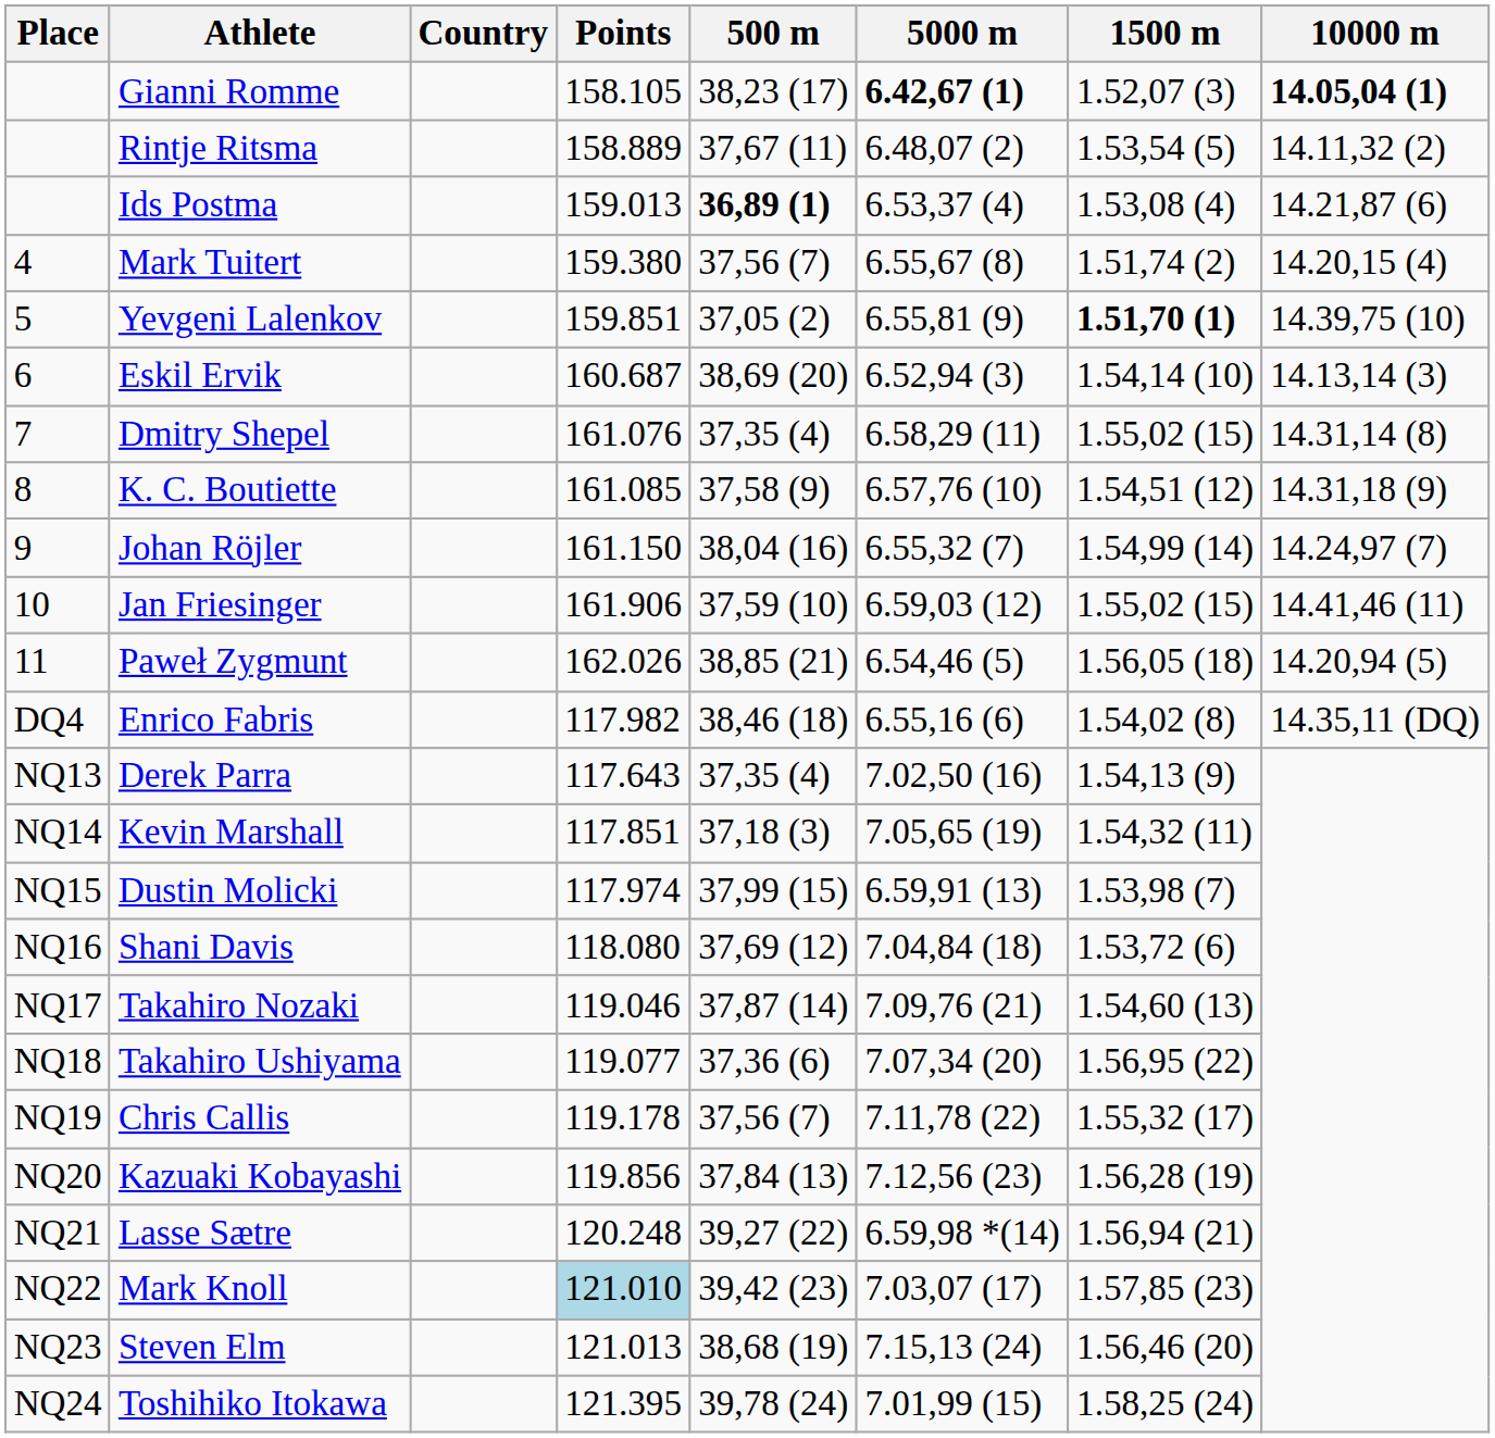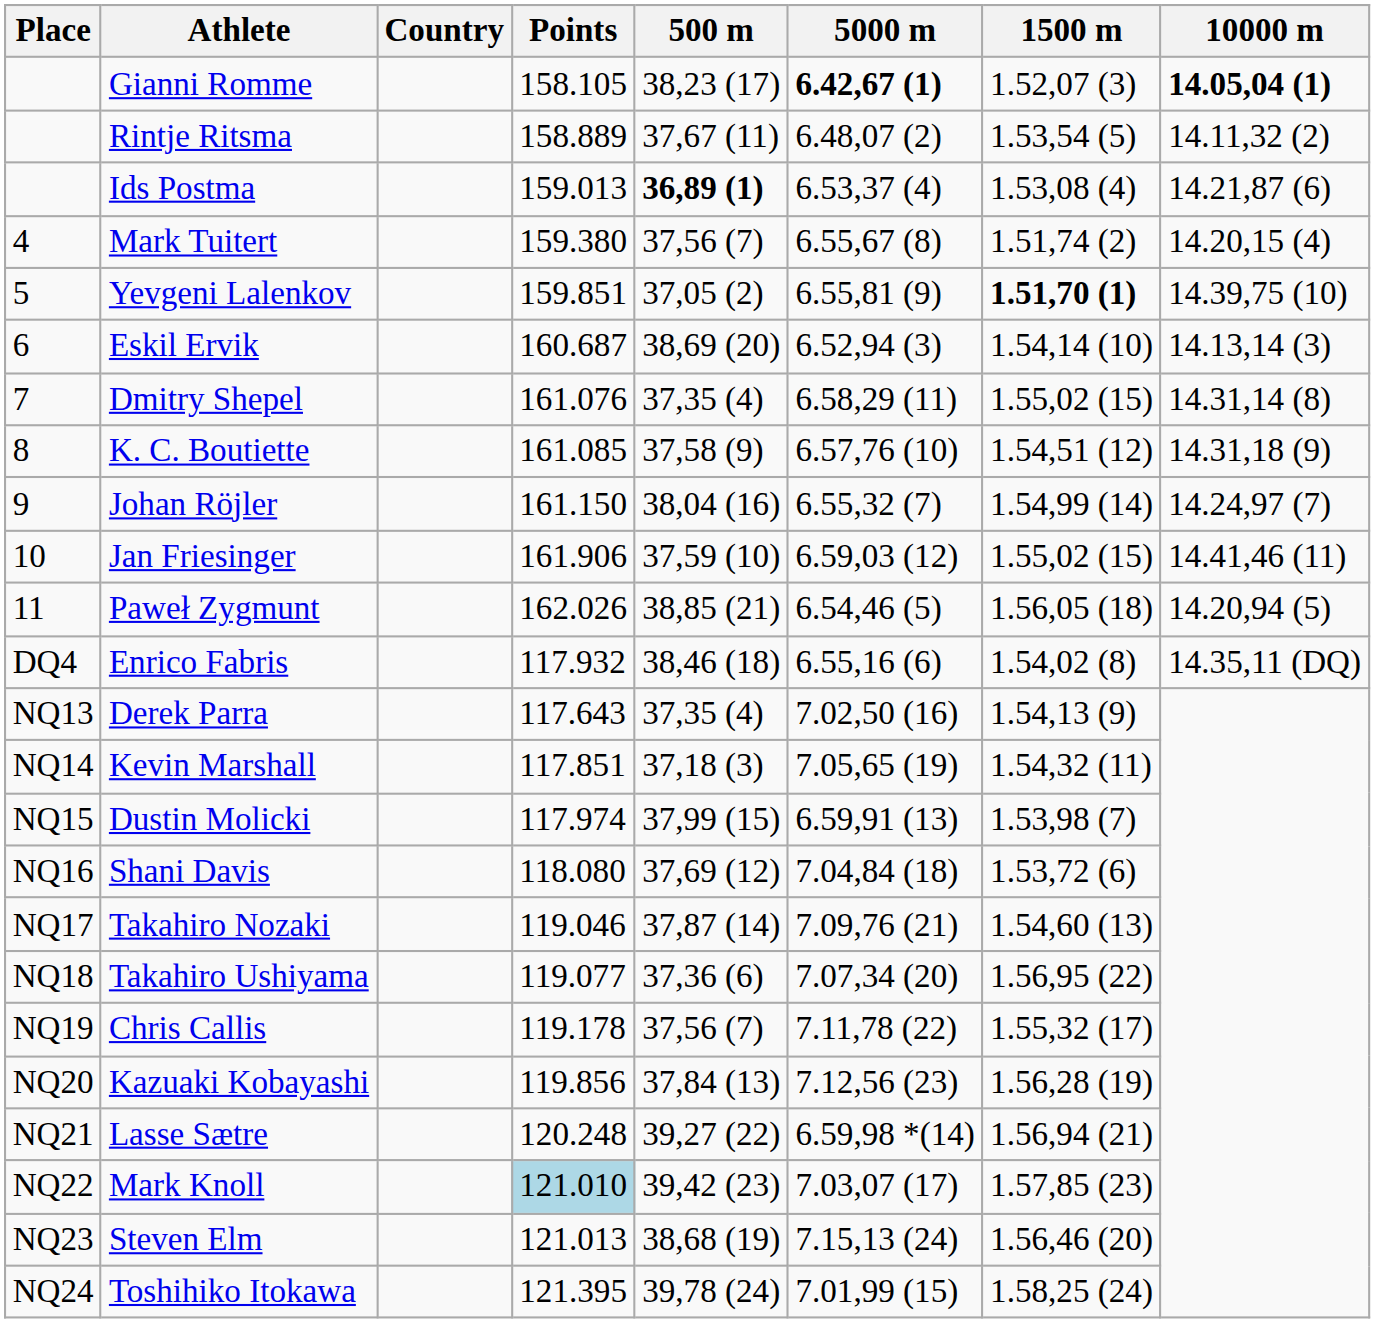 <table class="wikitable sortable">
 <tr>
 <th>Place</th>
 <th>Athlete</th>
 <th>Country</th>
 <th>Points</th>
 <th>500 m</th>
 <th>5000 m</th>
 <th>1500 m</th>
 <th>10000 m</th>
 </tr>
 <tr>
 <td></td>
 <td><a href='#'>Gianni Romme</a></td>
 <td></td>
 <td>158.105</td>
 <td>38,23 (17)</td>
 <td><strong>6.42,67 (1)</strong></td>
 <td>1.52,07 (3)</td>
 <td><strong>14.05,04 (1)</strong></td>
 </tr>
 <tr>
 <td></td>
 <td><a href='#'>Rintje Ritsma</a></td>
 <td></td>
 <td>158.889</td>
 <td>37,67 (11)</td>
 <td>6.48,07 (2)</td>
 <td>1.53,54 (5)</td>
 <td>14.11,32 (2)</td>
 </tr>
 <tr>
 <td></td>
 <td><a href='#'>Ids Postma</a></td>
 <td></td>
 <td>159.013</td>
 <td><strong>36,89 (1)</strong></td>
 <td>6.53,37 (4)</td>
 <td>1.53,08 (4)</td>
 <td>14.21,87 (6)</td>
 </tr>
 <tr>
 <td>4</td>
 <td><a href='#'>Mark Tuitert</a></td>
 <td></td>
 <td>159.380</td>
 <td>37,56 (7)</td>
 <td>6.55,67 (8)</td>
 <td>1.51,74 (2)</td>
 <td>14.20,15 (4)</td>
 </tr>
 <tr>
 <td>5</td>
 <td><a href='#'>Yevgeni Lalenkov</a></td>
 <td></td>
 <td>159.851</td>
 <td>37,05 (2)</td>
 <td>6.55,81 (9)</td>
 <td><strong>1.51,70 (1)</strong></td>
 <td>14.39,75 (10)</td>
 </tr>
 <tr>
 <td>6</td>
 <td><a href='#'>Eskil Ervik</a></td>
 <td></td>
 <td>160.687</td>
 <td>38,69 (20)</td>
 <td>6.52,94 (3)</td>
 <td>1.54,14 (10)</td>
 <td>14.13,14 (3)</td>
 </tr>
 <tr>
 <td>7</td>
 <td><a href='#'>Dmitry Shepel</a></td>
 <td></td>
 <td>161.076</td>
 <td>37,35 (4)</td>
 <td>6.58,29 (11)</td>
 <td>1.55,02 (15)</td>
 <td>14.31,14 (8)</td>
 </tr>
 <tr>
 <td>8</td>
 <td><a href='#'>K. C. Boutiette</a></td>
 <td></td>
 <td>161.085</td>
 <td>37,58 (9)</td>
 <td>6.57,76 (10)</td>
 <td>1.54,51 (12)</td>
 <td>14.31,18 (9)</td>
 </tr>
 <tr>
 <td>9</td>
 <td><a href='#'>Johan Röjler</a></td>
 <td></td>
 <td>161.150</td>
 <td>38,04 (16)</td>
 <td>6.55,32 (7)</td>
 <td>1.54,99 (14)</td>
 <td>14.24,97 (7)</td>
 </tr>
 <tr>
 <td>10</td>
 <td><a href='#'>Jan Friesinger</a></td>
 <td></td>
 <td>161.906</td>
 <td>37,59 (10)</td>
 <td>6.59,03 (12)</td>
 <td>1.55,02 (15)</td>
 <td>14.41,46 (11)</td>
 </tr>
 <tr>
 <td>11</td>
 <td><a href='#'>Paweł Zygmunt</a></td>
 <td></td>
 <td>162.026</td>
 <td>38,85 (21)</td>
 <td>6.54,46 (5)</td>
 <td>1.56,05 (18)</td>
 <td>14.20,94 (5)</td>
 </tr>
 <tr>
 <td>DQ4</td>
 <td><a href='#'>Enrico Fabris</a></td>
 <td></td>
-<td>117.982</td>
+<td>117.932</td>
 <td>38,46 (18)</td>
 <td>6.55,16 (6)</td>
 <td>1.54,02 (8)</td>
 <td>14.35,11 (DQ)</td>
 </tr>
 <tr>
 <td>NQ13</td>
 <td><a href='#'>Derek Parra</a></td>
 <td></td>
 <td>117.643</td>
 <td>37,35 (4)</td>
 <td>7.02,50 (16)</td>
 <td>1.54,13 (9)</td>
 </tr>
 <tr>
 <td>NQ14</td>
 <td><a href='#'>Kevin Marshall</a></td>
 <td></td>
 <td>117.851</td>
 <td>37,18 (3)</td>
 <td>7.05,65 (19)</td>
 <td>1.54,32 (11)</td>
 </tr>
 <tr>
 <td>NQ15</td>
 <td><a href='#'>Dustin Molicki</a></td>
 <td></td>
 <td>117.974</td>
 <td>37,99 (15)</td>
 <td>6.59,91 (13)</td>
 <td>1.53,98 (7)</td>
 </tr>
 <tr>
 <td>NQ16</td>
 <td><a href='#'>Shani Davis</a></td>
 <td></td>
 <td>118.080</td>
 <td>37,69 (12)</td>
 <td>7.04,84 (18)</td>
 <td>1.53,72 (6)</td>
 </tr>
 <tr>
 <td>NQ17</td>
 <td><a href='#'>Takahiro Nozaki</a></td>
 <td></td>
 <td>119.046</td>
 <td>37,87 (14)</td>
 <td>7.09,76 (21)</td>
 <td>1.54,60 (13)</td>
 </tr>
 <tr>
 <td>NQ18</td>
 <td><a href='#'>Takahiro Ushiyama</a></td>
 <td></td>
 <td>119.077</td>
 <td>37,36 (6)</td>
 <td>7.07,34 (20)</td>
 <td>1.56,95 (22)</td>
 </tr>
 <tr>
 <td>NQ19</td>
 <td><a href='#'>Chris Callis</a></td>
 <td></td>
 <td>119.178</td>
 <td>37,56 (7)</td>
 <td>7.11,78 (22)</td>
 <td>1.55,32 (17)</td>
 </tr>
 <tr>
 <td>NQ20</td>
 <td><a href='#'>Kazuaki Kobayashi</a></td>
 <td></td>
 <td>119.856</td>
 <td>37,84 (13)</td>
 <td>7.12,56 (23)</td>
 <td>1.56,28 (19)</td>
 </tr>
 <tr>
 <td>NQ21</td>
 <td><a href='#'>Lasse Sætre</a></td>
 <td></td>
 <td>120.248</td>
 <td>39,27 (22)</td>
 <td>6.59,98 *(14)</td>
 <td>1.56,94 (21)</td>
 </tr>
 <tr>
 <td>NQ22</td>
 <td><a href='#'>Mark Knoll</a></td>
 <td></td>
 <td style="background: lightblue;">121.010</td>
 <td>39,42 (23)</td>
 <td>7.03,07 (17)</td>
 <td>1.57,85 (23)</td>
 </tr>
 <tr>
 <td>NQ23</td>
 <td><a href='#'>Steven Elm</a></td>
 <td></td>
 <td>121.013</td>
 <td>38,68 (19)</td>
 <td>7.15,13 (24)</td>
 <td>1.56,46 (20)</td>
 </tr>
 <tr>
 <td>NQ24</td>
 <td><a href='#'>Toshihiko Itokawa</a></td>
 <td></td>
 <td>121.395</td>
 <td>39,78 (24)</td>
 <td>7.01,99 (15)</td>
 <td>1.58,25 (24)</td>
 </tr>
 </table>
